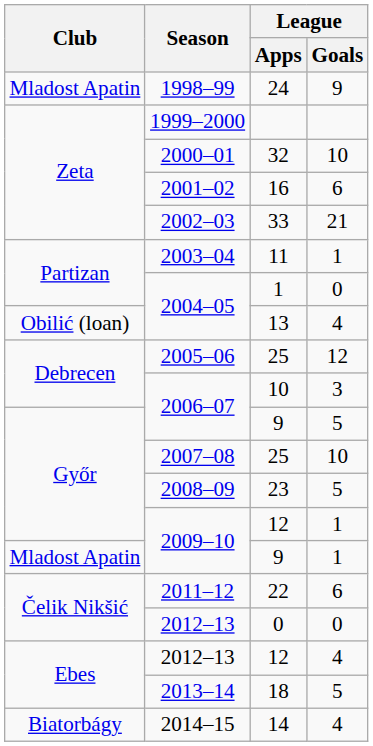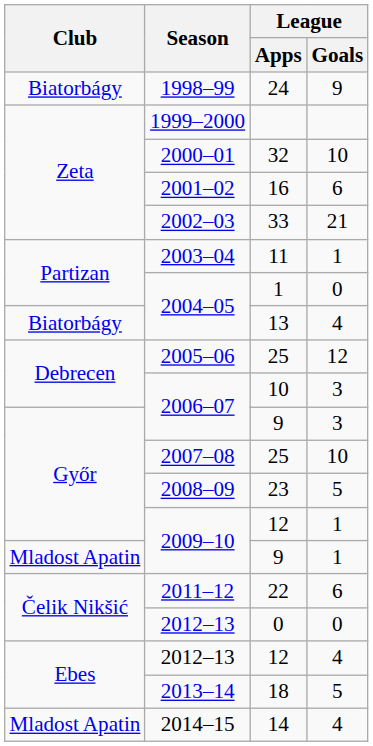 <table class="wikitable" style="text-align:center">
 <tr>
 <th rowspan="2">Club</th>
 <th rowspan="2">Season</th>
 <th colspan="2">League</th>
 </tr>
 <tr>
 <th>Apps</th>
 <th>Goals</th>
 </tr>
 <tr>
-<td rowspan="1"><a href='#'>Mladost Apatin</a></td>
+<td rowspan="1"><a href='#'>Biatorbágy</a></td>
 <td><a href='#'>1998–99</a></td>
 <td>24</td>
 <td>9</td>
 </tr>
 <tr>
 <td rowspan="4"><a href='#'>Zeta</a></td>
 <td><a href='#'>1999–2000</a></td>
 <td></td>
 <td></td>
 </tr>
 <tr>
 <td><a href='#'>2000–01</a></td>
 <td>32</td>
 <td>10</td>
 </tr>
 <tr>
 <td><a href='#'>2001–02</a></td>
 <td>16</td>
 <td>6</td>
 </tr>
 <tr>
 <td><a href='#'>2002–03</a></td>
 <td>33</td>
 <td>21</td>
 </tr>
 <tr>
 <td rowspan="2"><a href='#'>Partizan</a></td>
 <td><a href='#'>2003–04</a></td>
 <td>11</td>
 <td>1</td>
 </tr>
 <tr>
 <td rowspan="2"><a href='#'>2004–05</a></td>
 <td>1</td>
 <td>0</td>
 </tr>
 <tr>
-<td rowspan="1"><a href='#'>Obilić</a> (loan)</td>
+<td rowspan="1"><a href='#'>Biatorbágy</a></td>
 <td>13</td>
 <td>4</td>
 </tr>
 <tr>
 <td rowspan="2"><a href='#'>Debrecen</a></td>
 <td><a href='#'>2005–06</a></td>
 <td>25</td>
 <td>12</td>
 </tr>
 <tr>
 <td rowspan="2"><a href='#'>2006–07</a></td>
 <td>10</td>
 <td>3</td>
 </tr>
 <tr>
 <td rowspan="4"><a href='#'>Győr</a></td>
 <td>9</td>
-<td>5</td>
+<td>3</td>
 </tr>
 <tr>
 <td><a href='#'>2007–08</a></td>
 <td>25</td>
 <td>10</td>
 </tr>
 <tr>
 <td><a href='#'>2008–09</a></td>
 <td>23</td>
 <td>5</td>
 </tr>
 <tr>
 <td rowspan="2"><a href='#'>2009–10</a></td>
 <td>12</td>
 <td>1</td>
 </tr>
 <tr>
 <td rowspan="1"><a href='#'>Mladost Apatin</a></td>
 <td>9</td>
 <td>1</td>
 </tr>
 <tr>
 <td rowspan="2"><a href='#'>Čelik Nikšić</a></td>
 <td><a href='#'>2011–12</a></td>
 <td>22</td>
 <td>6</td>
 </tr>
 <tr>
 <td><a href='#'>2012–13</a></td>
 <td>0</td>
 <td>0</td>
 </tr>
 <tr>
 <td rowspan="2"><a href='#'>Ebes</a></td>
 <td>2012–13</td>
 <td>12</td>
 <td>4</td>
 </tr>
 <tr>
 <td><a href='#'>2013–14</a></td>
 <td>18</td>
 <td>5</td>
 </tr>
 <tr>
-<td rowspan="1"><a href='#'>Biatorbágy</a></td>
+<td rowspan="1"><a href='#'>Mladost Apatin</a></td>
 <td>2014–15</td>
 <td>14</td>
 <td>4</td>
 </tr>
 </table>
